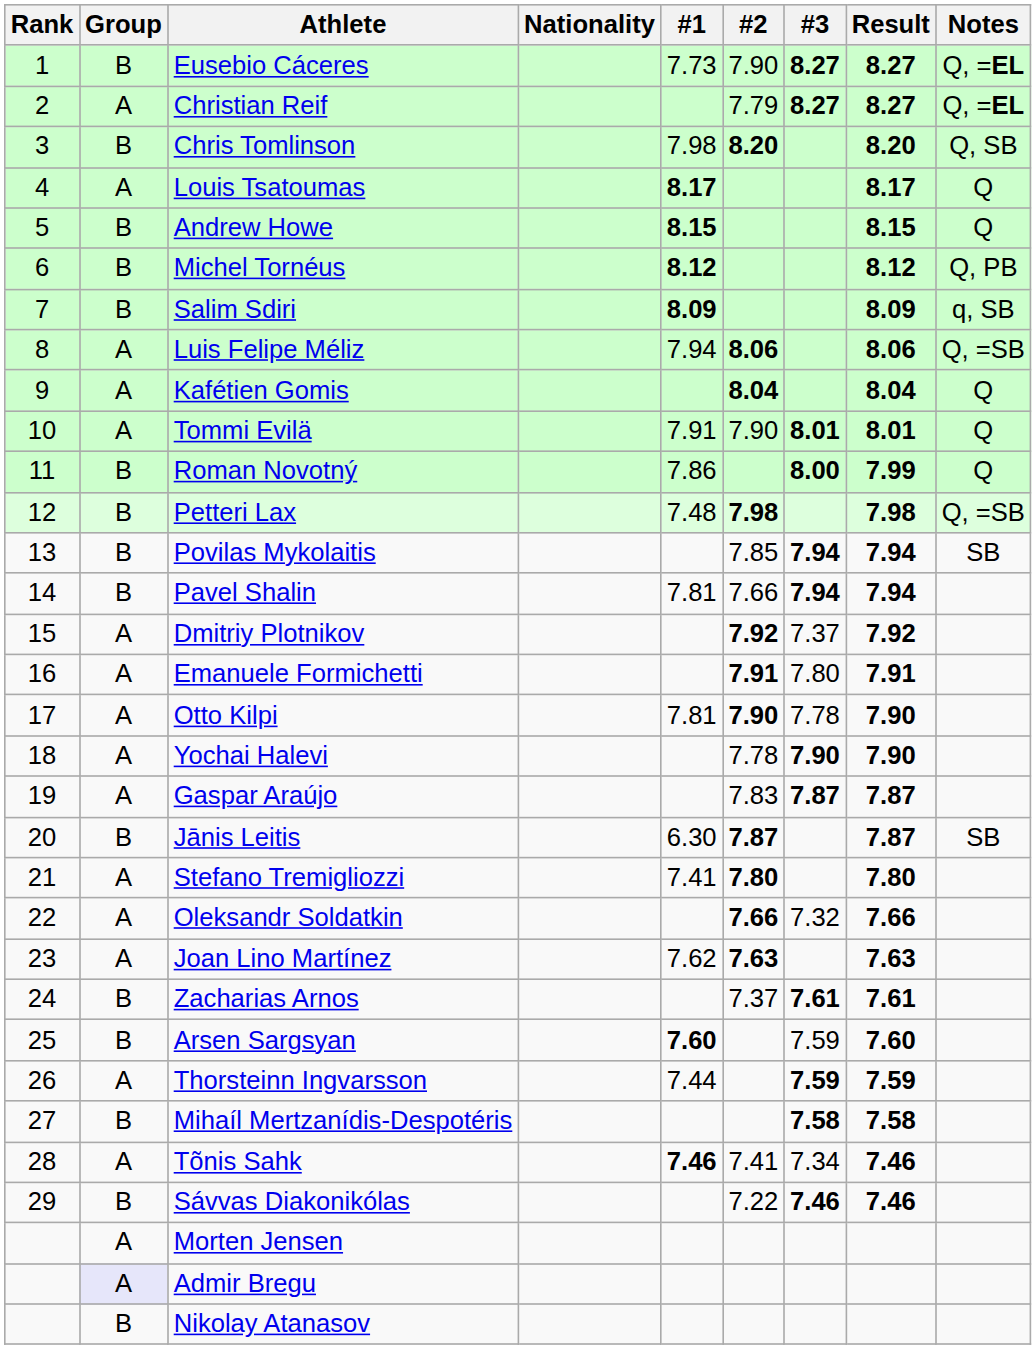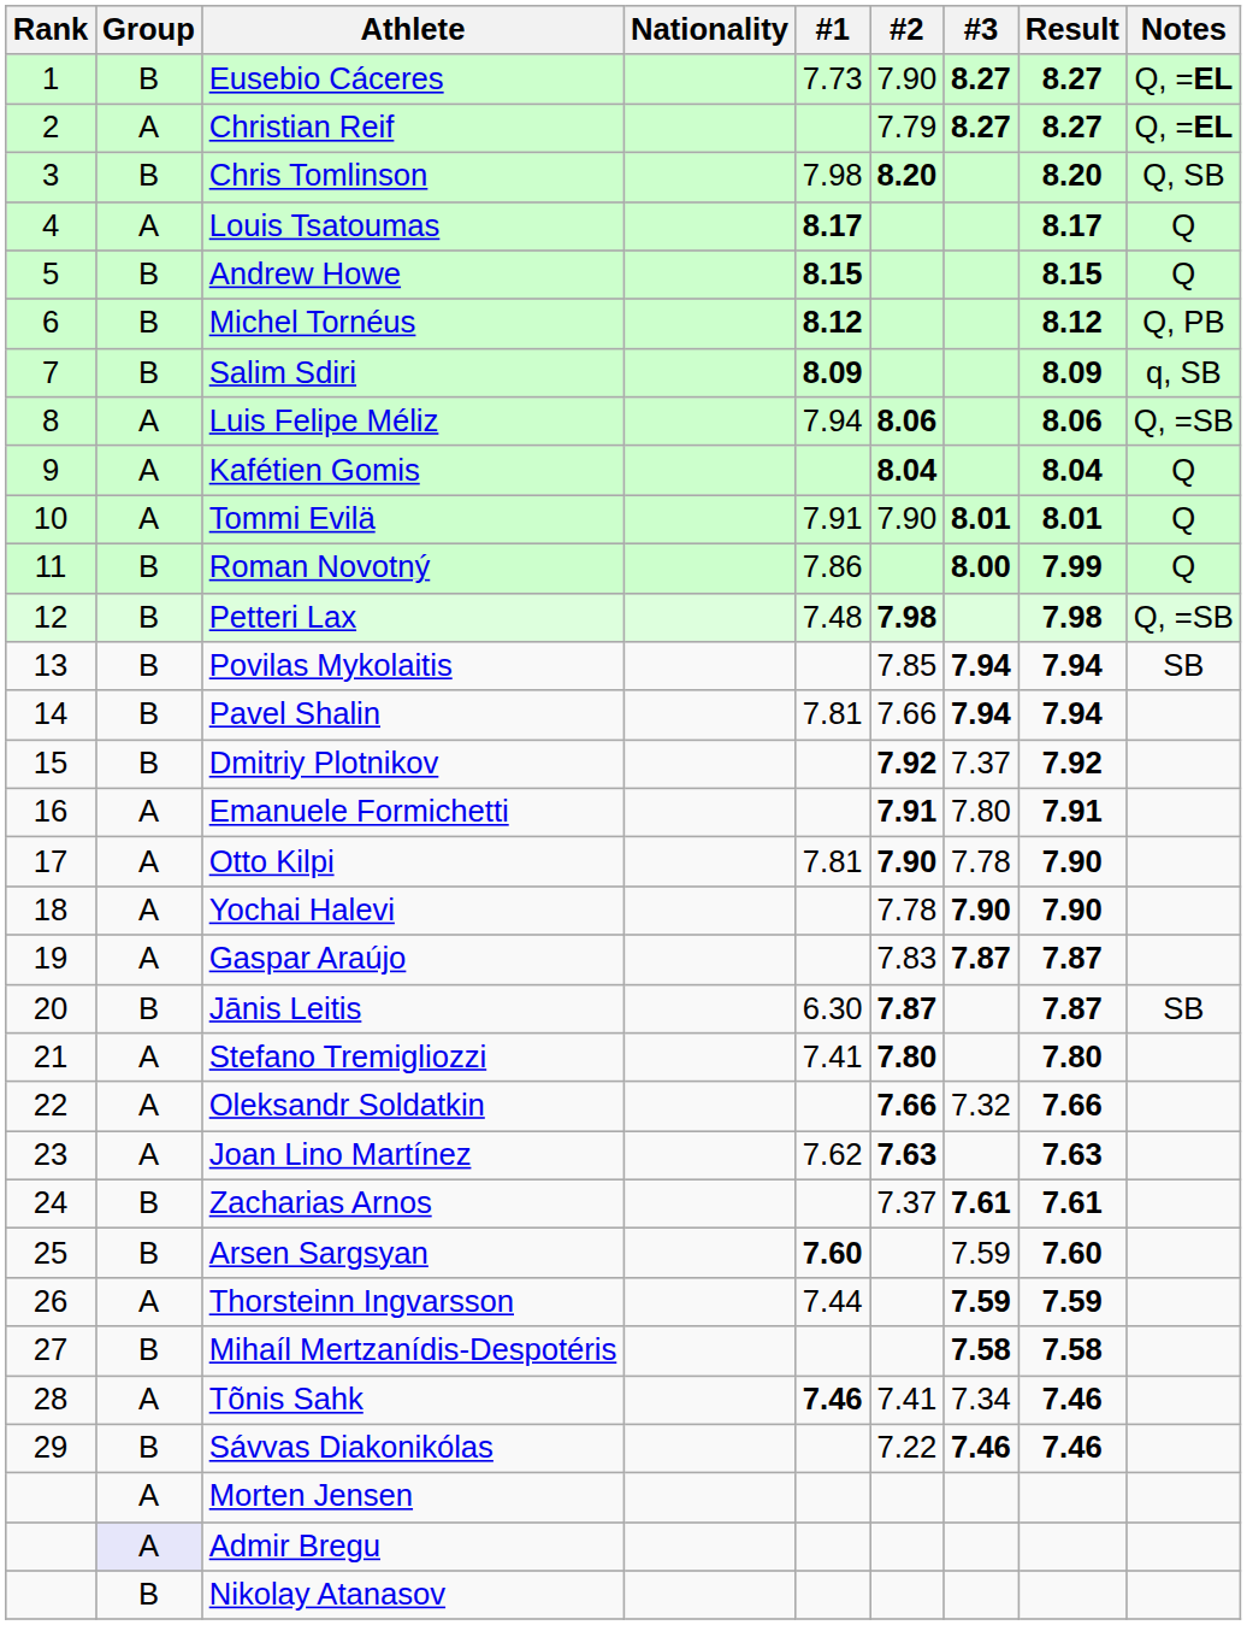 <table class="wikitable sortable" style="text-align:center">
 <tr>
 <th>Rank</th>
 <th>Group</th>
 <th>Athlete</th>
 <th>Nationality</th>
 <th>#1</th>
 <th>#2</th>
 <th>#3</th>
 <th>Result</th>
 <th>Notes</th>
 </tr>
 <tr bgcolor=ccffcc>
 <td>1</td>
 <td>B</td>
 <td align="left"><a href='#'>Eusebio Cáceres</a></td>
 <td align=left></td>
 <td>7.73</td>
 <td>7.90</td>
 <td><strong>8.27</strong></td>
 <td><strong>8.27</strong></td>
 <td>Q, =<strong>EL</strong></td>
 </tr>
 <tr bgcolor=ccffcc>
 <td>2</td>
 <td>A</td>
 <td align="left"><a href='#'>Christian Reif</a></td>
 <td align=left></td>
 <td></td>
 <td>7.79</td>
 <td><strong>8.27</strong></td>
 <td><strong>8.27</strong></td>
 <td>Q, =<strong>EL</strong></td>
 </tr>
 <tr bgcolor=ccffcc>
 <td>3</td>
 <td>B</td>
 <td align="left"><a href='#'>Chris Tomlinson</a></td>
 <td align=left></td>
 <td>7.98</td>
 <td><strong>8.20</strong></td>
 <td></td>
 <td><strong>8.20</strong></td>
 <td>Q, SB</td>
 </tr>
 <tr bgcolor=ccffcc>
 <td>4</td>
 <td>A</td>
 <td align="left"><a href='#'>Louis Tsatoumas</a></td>
 <td align=left></td>
 <td><strong>8.17</strong></td>
 <td></td>
 <td></td>
 <td><strong>8.17</strong></td>
 <td>Q</td>
 </tr>
 <tr bgcolor=ccffcc>
 <td>5</td>
 <td>B</td>
 <td align="left"><a href='#'>Andrew Howe</a></td>
 <td align=left></td>
 <td><strong>8.15</strong></td>
 <td></td>
 <td></td>
 <td><strong>8.15</strong></td>
 <td>Q</td>
 </tr>
 <tr bgcolor=ccffcc>
 <td>6</td>
 <td>B</td>
 <td align="left"><a href='#'>Michel Tornéus</a></td>
 <td align=left></td>
 <td><strong>8.12</strong></td>
 <td></td>
 <td></td>
 <td><strong>8.12</strong></td>
 <td>Q, PB</td>
 </tr>
 <tr bgcolor=ccffcc>
 <td>7</td>
 <td>B</td>
 <td align="left"><a href='#'>Salim Sdiri</a></td>
 <td align=left></td>
 <td><strong>8.09</strong></td>
 <td></td>
 <td></td>
 <td><strong>8.09</strong></td>
 <td>q, SB</td>
 </tr>
 <tr bgcolor=ccffcc>
 <td>8</td>
 <td>A</td>
 <td align="left"><a href='#'>Luis Felipe Méliz</a></td>
 <td align=left></td>
 <td>7.94</td>
 <td><strong>8.06</strong></td>
 <td></td>
 <td><strong>8.06</strong></td>
 <td>Q, =SB</td>
 </tr>
 <tr bgcolor=ccffcc>
 <td>9</td>
 <td>A</td>
 <td align="left"><a href='#'>Kafétien Gomis</a></td>
 <td align=left></td>
 <td></td>
 <td><strong>8.04</strong></td>
 <td></td>
 <td><strong>8.04</strong></td>
 <td>Q</td>
 </tr>
 <tr bgcolor=ccffcc>
 <td>10</td>
 <td>A</td>
 <td align="left"><a href='#'>Tommi Evilä</a></td>
 <td align=left></td>
 <td>7.91</td>
 <td>7.90</td>
 <td><strong>8.01</strong></td>
 <td><strong>8.01</strong></td>
 <td>Q</td>
 </tr>
 <tr bgcolor=ccffcc>
 <td>11</td>
 <td>B</td>
 <td align="left"><a href='#'>Roman Novotný</a></td>
 <td align=left></td>
 <td>7.86</td>
 <td></td>
 <td><strong>8.00</strong></td>
 <td><strong>7.99</strong></td>
 <td>Q</td>
 </tr>
 <tr bgcolor=ddffdd>
 <td>12</td>
 <td>B</td>
 <td align="left"><a href='#'>Petteri Lax</a></td>
 <td align=left></td>
 <td>7.48</td>
 <td><strong>7.98</strong></td>
 <td></td>
 <td><strong>7.98</strong></td>
 <td>Q, =SB</td>
 </tr>
 <tr>
 <td>13</td>
 <td>B</td>
 <td align="left"><a href='#'>Povilas Mykolaitis</a></td>
 <td align=left></td>
 <td></td>
 <td>7.85</td>
 <td><strong>7.94</strong></td>
 <td><strong>7.94</strong></td>
 <td>SB</td>
 </tr>
 <tr>
 <td>14</td>
 <td>B</td>
 <td align="left"><a href='#'>Pavel Shalin</a></td>
 <td align=left></td>
 <td>7.81</td>
 <td>7.66</td>
 <td><strong>7.94</strong></td>
 <td><strong>7.94</strong></td>
 <td></td>
 </tr>
 <tr>
 <td>15</td>
-<td>A</td>
+<td>B</td>
 <td align="left"><a href='#'>Dmitriy Plotnikov</a></td>
 <td align=left></td>
 <td></td>
 <td><strong>7.92</strong></td>
 <td>7.37</td>
 <td><strong>7.92</strong></td>
 <td></td>
 </tr>
 <tr>
 <td>16</td>
 <td>A</td>
 <td align="left"><a href='#'>Emanuele Formichetti</a></td>
 <td align=left></td>
 <td></td>
 <td><strong>7.91</strong></td>
 <td>7.80</td>
 <td><strong>7.91</strong></td>
 <td></td>
 </tr>
 <tr>
 <td>17</td>
 <td>A</td>
 <td align="left"><a href='#'>Otto Kilpi</a></td>
 <td align=left></td>
 <td>7.81</td>
 <td><strong>7.90</strong></td>
 <td>7.78</td>
 <td><strong>7.90</strong></td>
 <td></td>
 </tr>
 <tr>
 <td>18</td>
 <td>A</td>
 <td align="left"><a href='#'>Yochai Halevi</a></td>
 <td align=left></td>
 <td></td>
 <td>7.78</td>
 <td><strong>7.90</strong></td>
 <td><strong>7.90</strong></td>
 <td></td>
 </tr>
 <tr>
 <td>19</td>
 <td>A</td>
 <td align="left"><a href='#'>Gaspar Araújo</a></td>
 <td align=left></td>
 <td></td>
 <td>7.83</td>
 <td><strong>7.87</strong></td>
 <td><strong>7.87</strong></td>
 <td></td>
 </tr>
 <tr>
 <td>20</td>
 <td>B</td>
 <td align="left"><a href='#'>Jānis Leitis</a></td>
 <td align=left></td>
 <td>6.30</td>
 <td><strong>7.87</strong></td>
 <td></td>
 <td><strong>7.87</strong></td>
 <td>SB</td>
 </tr>
 <tr>
 <td>21</td>
 <td>A</td>
 <td align="left"><a href='#'>Stefano Tremigliozzi</a></td>
 <td align=left></td>
 <td>7.41</td>
 <td><strong>7.80</strong></td>
 <td></td>
 <td><strong>7.80</strong></td>
 <td></td>
 </tr>
 <tr>
 <td>22</td>
 <td>A</td>
 <td align="left"><a href='#'>Oleksandr Soldatkin</a></td>
 <td align=left></td>
 <td></td>
 <td><strong>7.66</strong></td>
 <td>7.32</td>
 <td><strong>7.66</strong></td>
 <td></td>
 </tr>
 <tr>
 <td>23</td>
 <td>A</td>
 <td align="left"><a href='#'>Joan Lino Martínez</a></td>
 <td align=left></td>
 <td>7.62</td>
 <td><strong>7.63</strong></td>
 <td></td>
 <td><strong>7.63</strong></td>
 <td></td>
 </tr>
 <tr>
 <td>24</td>
 <td>B</td>
 <td align="left"><a href='#'>Zacharias Arnos</a></td>
 <td align=left></td>
 <td></td>
 <td>7.37</td>
 <td><strong>7.61</strong></td>
 <td><strong>7.61</strong></td>
 <td></td>
 </tr>
 <tr>
 <td>25</td>
 <td>B</td>
 <td align="left"><a href='#'>Arsen Sargsyan</a></td>
 <td align=left></td>
 <td><strong>7.60</strong></td>
 <td></td>
 <td>7.59</td>
 <td><strong>7.60</strong></td>
 <td></td>
 </tr>
 <tr>
 <td>26</td>
 <td>A</td>
 <td align="left"><a href='#'>Thorsteinn Ingvarsson</a></td>
 <td align=left></td>
 <td>7.44</td>
 <td></td>
 <td><strong>7.59</strong></td>
 <td><strong>7.59</strong></td>
 <td></td>
 </tr>
 <tr>
 <td>27</td>
 <td>B</td>
 <td align="left"><a href='#'>Mihaíl Mertzanídis-Despotéris</a></td>
 <td align=left></td>
 <td></td>
 <td></td>
 <td><strong>7.58</strong></td>
 <td><strong>7.58</strong></td>
 <td></td>
 </tr>
 <tr>
 <td>28</td>
 <td>A</td>
 <td align="left"><a href='#'>Tõnis Sahk</a></td>
 <td align=left></td>
 <td><strong>7.46</strong></td>
 <td>7.41</td>
 <td>7.34</td>
 <td><strong>7.46</strong></td>
 <td></td>
 </tr>
 <tr>
 <td>29</td>
 <td>B</td>
 <td align="left"><a href='#'>Sávvas Diakonikólas</a></td>
 <td align=left></td>
 <td></td>
 <td>7.22</td>
 <td><strong>7.46</strong></td>
 <td><strong>7.46</strong></td>
 <td></td>
 </tr>
 <tr>
 <td></td>
 <td>A</td>
 <td align="left"><a href='#'>Morten Jensen</a></td>
 <td align=left></td>
 <td></td>
 <td></td>
 <td></td>
 <td><strong></strong></td>
 <td></td>
 </tr>
 <tr>
 <td></td>
 <td style="background: lavender;">A</td>
 <td align="left"><a href='#'>Admir Bregu</a></td>
 <td align=left></td>
 <td></td>
 <td></td>
 <td></td>
 <td><strong></strong></td>
 <td></td>
 </tr>
 <tr>
 <td></td>
 <td>B</td>
 <td align="left"><a href='#'>Nikolay Atanasov</a></td>
 <td align=left></td>
 <td></td>
 <td></td>
 <td></td>
 <td><strong></strong></td>
 <td></td>
 </tr>
 </table>
